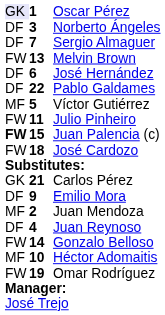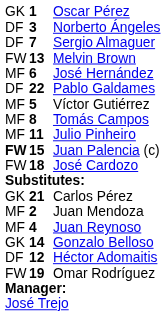 <table style="font-size: 90%" cellspacing="0" cellpadding="0" align=center>
 <tr>
 <td colspan="4"></td>
 </tr>
 <tr>
 <th width=25></th>
 <th width=25></th>
 </tr>
 <tr>
-<td style="background: lavender;">GK</td>
+<td>GK</td>
 <td><strong>1</strong></td>
 <td> <a href='#'>Oscar Pérez</a></td>
 </tr>
 <tr>
 <td>DF</td>
 <td><strong>3</strong></td>
 <td> <a href='#'>Norberto Ángeles</a></td>
 </tr>
 <tr>
 <td>DF</td>
 <td><strong>7</strong></td>
 <td> <a href='#'>Sergio Almaguer</a></td>
 <td></td>
 </tr>
 <tr>
 <td>FW</td>
 <td><strong>13</strong></td>
 <td> <a href='#'>Melvin Brown</a></td>
 </tr>
 <tr>
-<td>DF</td>
+<td>MF</td>
 <td><strong>6</strong></td>
 <td> <a href='#'>José Hernández</a></td>
 </tr>
 <tr>
 <td>DF</td>
 <td><strong>22</strong></td>
 <td> <a href='#'>Pablo Galdames</a></td>
 </tr>
 <tr>
 <td>MF</td>
 <td><strong>5</strong></td>
 <td> Víctor Gutiérrez</td>
 </tr>
 <tr>
-<td>FW</td>
+<td>MF</td>
+<td><strong>8</strong></td>
+<td> <a href='#'>Tomás Campos</a></td>
+<td></td>
+<td></td>
+</tr>
+<tr>
+<td>MF</td>
 <td><strong>11</strong></td>
 <td>  <a href='#'>Julio Pinheiro</a></td>
 </tr>
 <tr>
 <td><strong>FW</strong></td>
 <td><strong>15</strong></td>
 <td> <a href='#'>Juan Palencia</a> (c)</td>
 </tr>
 <tr>
 <td>FW</td>
 <td><strong>18</strong></td>
 <td> <a href='#'>José Cardozo</a></td>
 <td></td>
 </tr>
 <tr>
 <td colspan=3><strong>Substitutes:</strong></td>
 </tr>
 <tr>
 <td>GK</td>
 <td><strong>21</strong></td>
 <td> Carlos Pérez</td>
 </tr>
 <tr>
-<td>DF</td>
-<td><strong>9</strong></td>
-<td> <a href='#'>Emilio Mora</a></td>
-<td></td>
-<td></td>
-</tr>
-<tr>
 <td>MF</td>
 <td><strong>2</strong></td>
 <td> Juan Mendoza</td>
 </tr>
 <tr>
-<td>DF</td>
+<td>MF</td>
 <td><strong>4</strong></td>
 <td> <a href='#'>Juan Reynoso</a></td>
 </tr>
 <tr>
-<td>FW</td>
+<td>GK</td>
 <td><strong>14</strong></td>
 <td> <a href='#'>Gonzalo Belloso</a></td>
 </tr>
 <tr>
-<td>MF</td>
-<td><strong>10</strong></td>
+<td>DF</td>
+<td><strong>12</strong></td>
 <td> <a href='#'>Héctor Adomaitis</a></td>
 </tr>
 <tr>
 <td>FW</td>
 <td><strong>19</strong></td>
 <td> Omar Rodríguez</td>
 </tr>
 <tr>
 <td colspan=3><strong>Manager:</strong></td>
 </tr>
 <tr>
 <td colspan=4> <a href='#'>José Trejo</a></td>
 </tr>
 </table>
